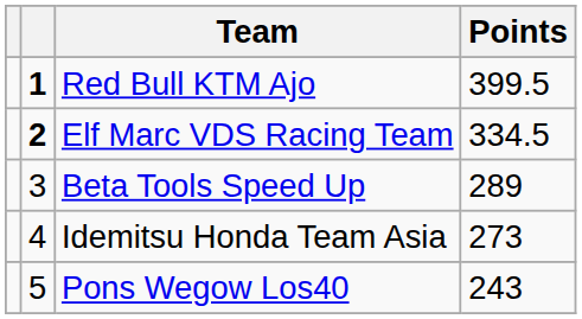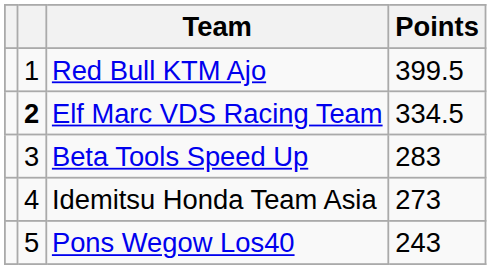 <table class="wikitable" style="font-size: 95%;">
 <tr>
 <th></th>
 <th></th>
 <th>Team</th>
 <th>Points</th>
 </tr>
 <tr>
 <td></td>
-<td align=center><strong>1</strong></td>
+<td align=center>1</td>
 <td> <a href='#'>Red Bull KTM Ajo</a></td>
 <td align=left>399.5</td>
 </tr>
 <tr>
 <td></td>
 <td align=center><strong>2</strong></td>
 <td> <a href='#'>Elf Marc VDS Racing Team</a></td>
 <td align=left>334.5</td>
 </tr>
 <tr>
 <td></td>
 <td align=center>3</td>
 <td> <a href='#'>Beta Tools Speed Up</a></td>
-<td align=left>289</td>
+<td align=left>283</td>
 </tr>
 <tr>
 <td></td>
 <td align=center>4</td>
 <td> Idemitsu Honda Team Asia</td>
 <td align=left>273</td>
 </tr>
 <tr>
 <td></td>
 <td align=center>5</td>
 <td> <a href='#'>Pons Wegow Los40</a></td>
 <td align=left>243</td>
 </tr>
 </table>
